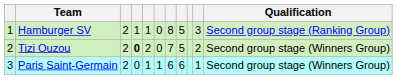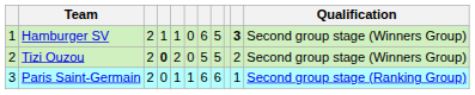 <table class="wikitable" style="text-align:center">
 <tr>
 <th></th>
 <th>Team</th>
 <th></th>
 <th></th>
 <th></th>
 <th></th>
 <th></th>
 <th></th>
 <th></th>
 <th></th>
 <th>Qualification</th>
 </tr>
 <tr style="background:#D0F0C0;">
 <td>1</td>
 <td align="left"> <a href='#'>Hamburger SV</a></td>
 <td>2</td>
 <td>1</td>
 <td>1</td>
 <td>0</td>
-<td>8</td>
+<td>6</td>
 <td>5</td>
 <td></td>
-<td>3</td>
-<td><a href='#'>Second group stage (Ranking Group)</a></td>
+<td><strong>3</strong></td>
+<td>Second group stage (Winners Group)</td>
 </tr>
 <tr style="background:#D0F0C0;">
 <td>2</td>
 <td align="left"> <a href='#'>Tizi Ouzou</a></td>
 <td>2</td>
 <td><strong>0</strong></td>
 <td>2</td>
 <td>0</td>
-<td>7</td>
+<td>5</td>
 <td>5</td>
 <td></td>
 <td>2</td>
 <td>Second group stage (Winners Group)</td>
 </tr>
 <tr style="background:#B2FFFF;">
 <td>3</td>
 <td align="left"> <a href='#'>Paris Saint-Germain</a></td>
 <td>2</td>
 <td>0</td>
 <td>1</td>
 <td>1</td>
 <td>6</td>
 <td>6</td>
 <td></td>
 <td>1</td>
-<td>Second group stage (Winners Group)</td>
+<td><a href='#'>Second group stage (Ranking Group)</a></td>
 </tr>
 </table>
